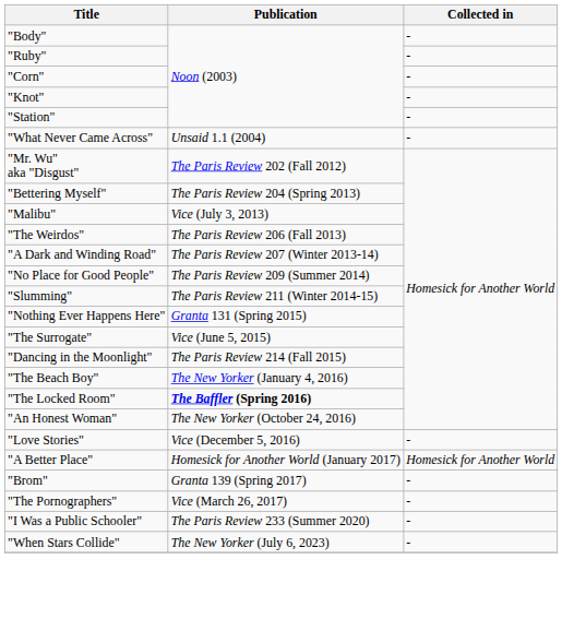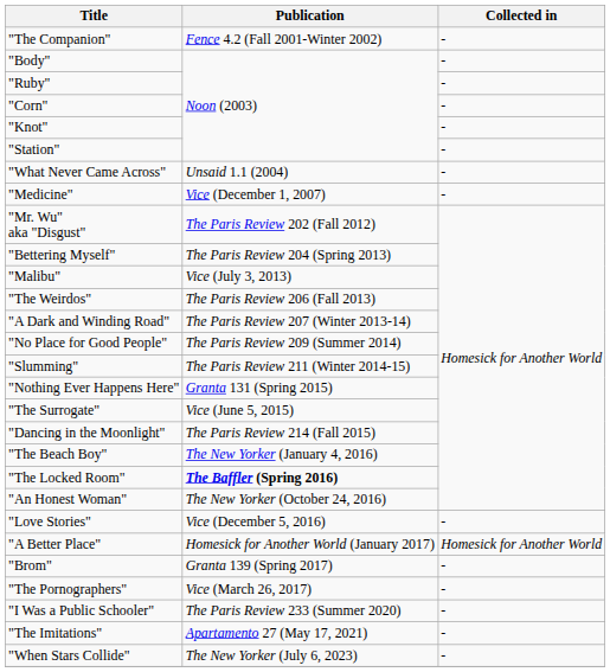 <table class="wikitable">
 <tr>
 <th>Title</th>
 <th>Publication</th>
 <th>Collected in</th>
+</tr>
+<tr>
+<td>"The Companion"</td>
+<td><em><a href='#'>Fence</a></em> 4.2 (Fall 2001-Winter 2002)</td>
+<td>-</td>
 </tr>
 <tr>
 <td>"Body"</td>
 <td rowspan=5><em><a href='#'>Noon</a></em> (2003)</td>
 <td>-</td>
 </tr>
 <tr>
 <td>"Ruby"</td>
 <td>-</td>
 </tr>
 <tr>
 <td>"Corn"</td>
 <td>-</td>
 </tr>
 <tr>
 <td>"Knot"</td>
 <td>-</td>
 </tr>
 <tr>
 <td>"Station"</td>
 <td>-</td>
 </tr>
 <tr>
 <td>"What Never Came Across"</td>
 <td><em>Unsaid</em> 1.1 (2004)</td>
+<td>-</td>
+</tr>
+<tr>
+<td>"Medicine"</td>
+<td><em><a href='#'>Vice</a></em> (December 1, 2007)</td>
 <td>-</td>
 </tr>
 <tr>
 <td>"Mr. Wu"<br>aka "Disgust"</td>
 <td><em><a href='#'>The Paris Review</a></em> 202 (Fall 2012)</td>
 <td rowspan=13><em>Homesick for Another World</em></td>
 </tr>
 <tr>
 <td>"Bettering Myself"</td>
 <td><em>The Paris Review</em> 204 (Spring 2013)</td>
 </tr>
 <tr>
 <td>"Malibu"</td>
 <td><em>Vice</em> (July 3, 2013)</td>
 </tr>
 <tr>
 <td>"The Weirdos"</td>
 <td><em>The Paris Review</em> 206 (Fall 2013)</td>
 </tr>
 <tr>
 <td>"A Dark and Winding Road"</td>
 <td><em>The Paris Review</em> 207 (Winter 2013-14)</td>
 </tr>
 <tr>
 <td>"No Place for Good People"</td>
 <td><em>The Paris Review</em> 209 (Summer 2014)</td>
 </tr>
 <tr>
 <td>"Slumming"</td>
 <td><em>The Paris Review</em> 211 (Winter 2014-15)</td>
 </tr>
 <tr>
 <td>"Nothing Ever Happens Here"</td>
 <td><em><a href='#'>Granta</a></em> 131 (Spring 2015)</td>
 </tr>
 <tr>
 <td>"The Surrogate"</td>
 <td><em>Vice</em> (June 5, 2015)</td>
 </tr>
 <tr>
 <td>"Dancing in the Moonlight"</td>
 <td><em>The Paris Review</em> 214 (Fall 2015)</td>
 </tr>
 <tr>
 <td>"The Beach Boy"</td>
 <td><em><a href='#'>The New Yorker</a></em> (January 4, 2016)</td>
 </tr>
 <tr>
 <td>"The Locked Room"</td>
 <td><strong><em><a href='#'>The Baffler</a></em> (Spring 2016)</strong></td>
 </tr>
 <tr>
 <td>"An Honest Woman"</td>
 <td><em>The New Yorker</em> (October 24, 2016)</td>
 </tr>
 <tr>
 <td>"Love Stories"</td>
 <td><em>Vice</em> (December 5, 2016)</td>
 <td>-</td>
 </tr>
 <tr>
 <td>"A Better Place"</td>
 <td><em>Homesick for Another World</em> (January 2017)</td>
 <td><em>Homesick for Another World</em></td>
 </tr>
 <tr>
 <td>"Brom"</td>
 <td><em>Granta</em> 139 (Spring 2017)</td>
 <td>-</td>
 </tr>
 <tr>
 <td>"The Pornographers"</td>
 <td><em>Vice</em> (March 26, 2017)</td>
 <td>-</td>
 </tr>
 <tr>
 <td>"I Was a Public Schooler"</td>
 <td><em>The Paris Review</em> 233 (Summer 2020)</td>
 <td>-</td>
 </tr>
 <tr>
+<td>"The Imitations"</td>
+<td><em><a href='#'>Apartamento</a></em> 27 (May 17, 2021)</td>
+<td>-</td>
+</tr>
+<tr>
 <td>"When Stars Collide"</td>
 <td><em>The New Yorker</em> (July 6, 2023)</td>
 <td>-</td>
 </tr>
 <tr>
 </tr>
 </table>
